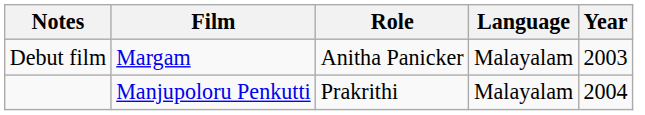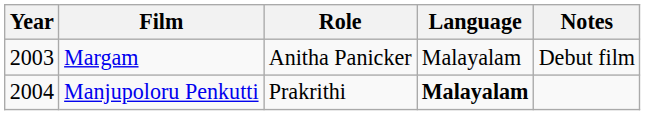 <table class="wikitable sortable" style="text-align:left;">
 <tr>
-<th>Notes</th>
+<th>Year</th>
 <th>Film</th>
 <th>Role</th>
 <th>Language</th>
-<th>Year</th>
+<th>Notes</th>
 </tr>
 <tr>
-<td>Debut film</td>
+<td>2003</td>
 <td><a href='#'>Margam</a></td>
 <td>Anitha Panicker</td>
 <td>Malayalam</td>
-<td>2003</td>
+<td>Debut film</td>
 </tr>
 <tr>
-<td></td>
+<td>2004</td>
 <td><a href='#'>Manjupoloru Penkutti</a></td>
 <td>Prakrithi</td>
-<td>Malayalam</td>
-<td>2004</td>
+<td><strong>Malayalam</strong></td>
+<td></td>
 </tr>
 </table>
